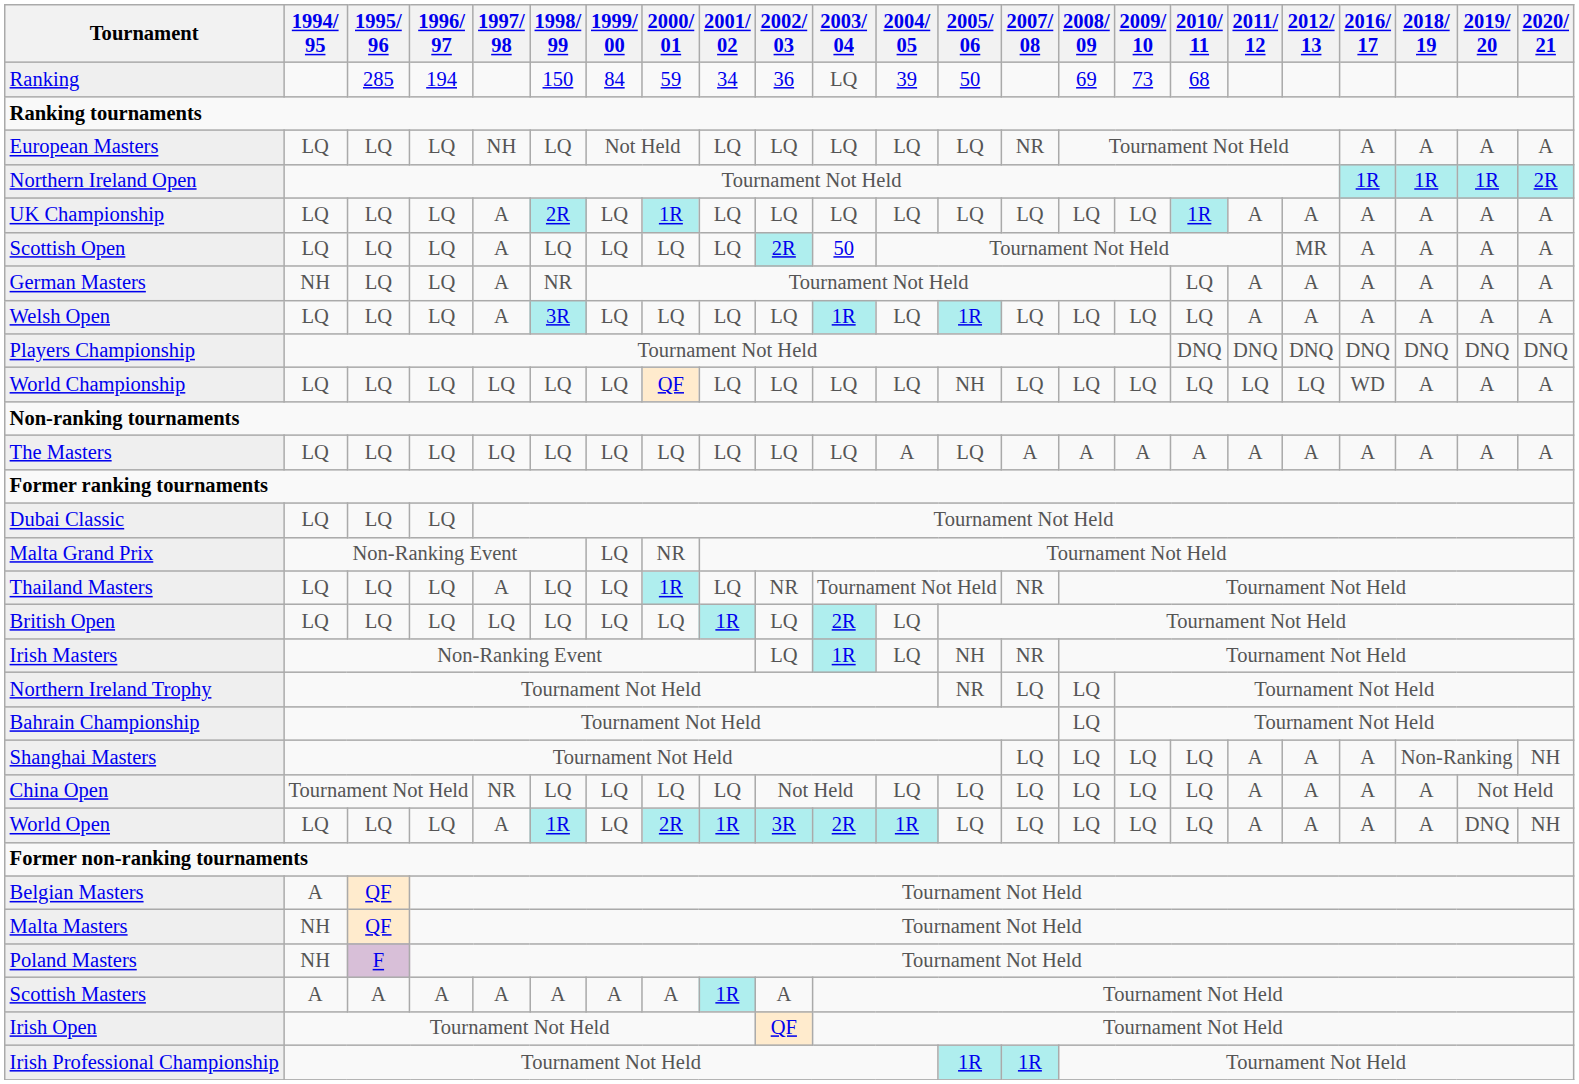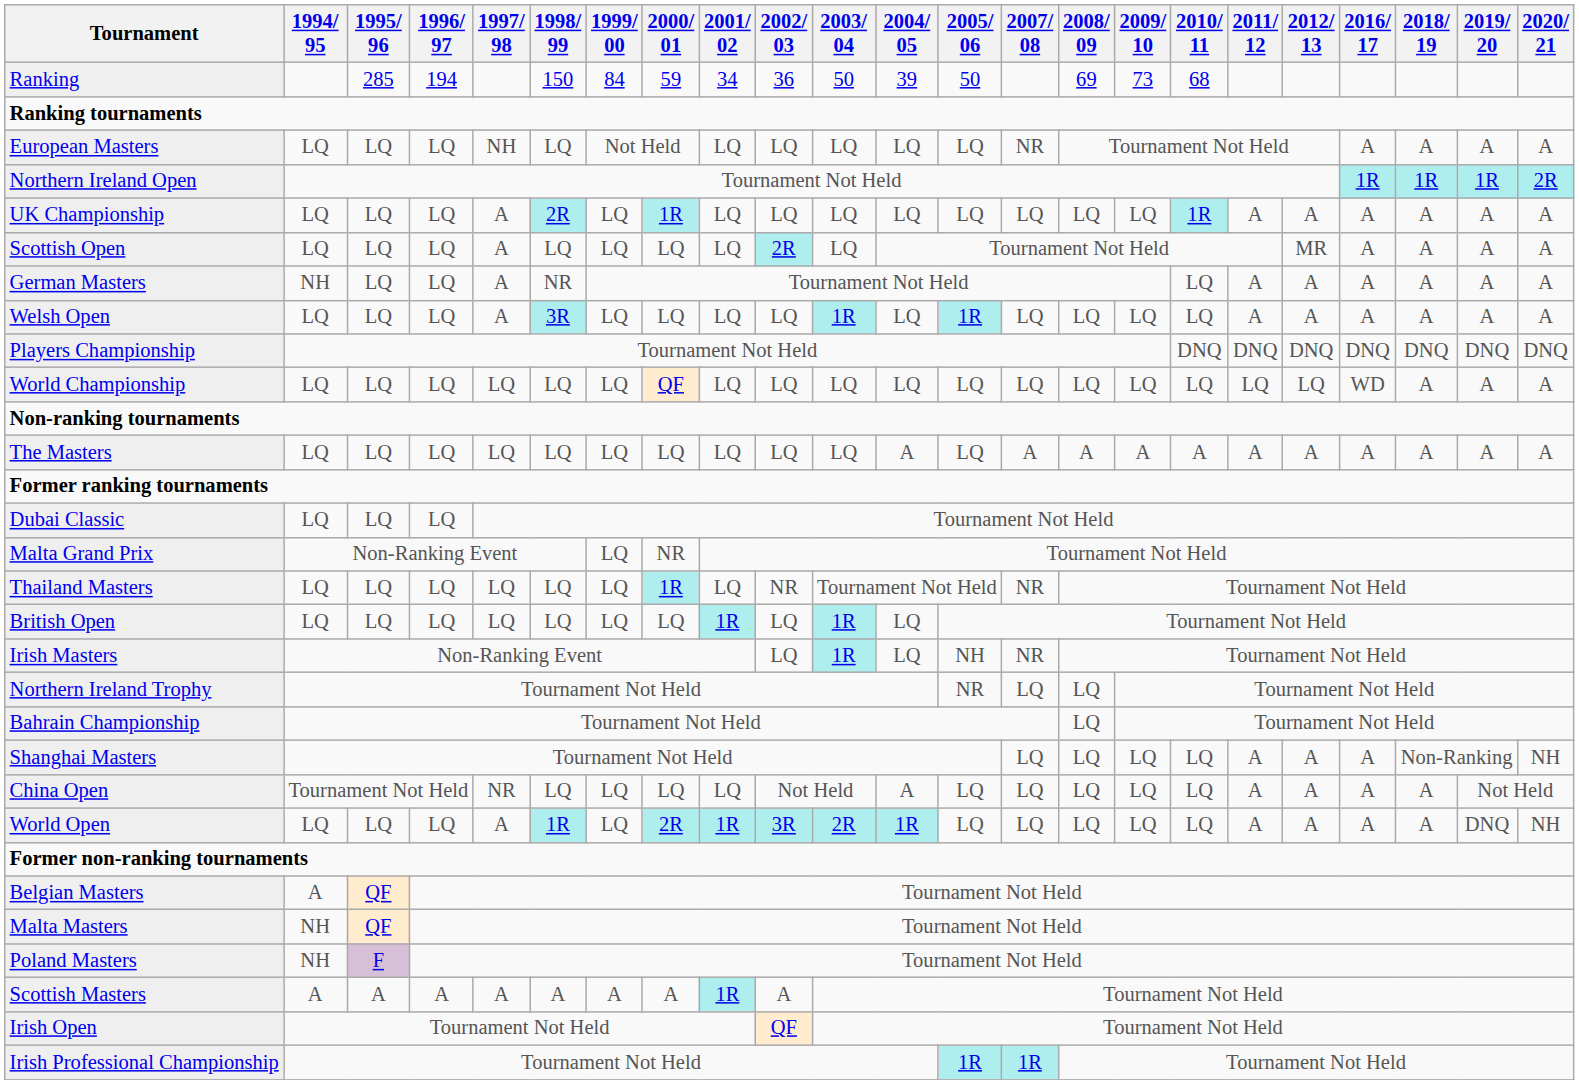 <table class="wikitable" style="font-size:85%">
 <tr>
 <th>Tournament</th>
 <th><a href='#'>1994/<br>95</a></th>
 <th><a href='#'>1995/<br>96</a></th>
 <th><a href='#'>1996/<br>97</a></th>
 <th><a href='#'>1997/<br>98</a></th>
 <th><a href='#'>1998/<br>99</a></th>
 <th><a href='#'>1999/<br>00</a></th>
 <th><a href='#'>2000/<br>01</a></th>
 <th><a href='#'>2001/<br>02</a></th>
 <th><a href='#'>2002/<br>03</a></th>
 <th><a href='#'>2003/<br>04</a></th>
 <th><a href='#'>2004/<br>05</a></th>
 <th><a href='#'>2005/<br>06</a></th>
 <th><a href='#'>2007/<br>08</a></th>
 <th><a href='#'>2008/<br>09</a></th>
 <th><a href='#'>2009/<br>10</a></th>
 <th><a href='#'>2010/<br>11</a></th>
 <th><a href='#'>2011/<br>12</a></th>
 <th><a href='#'>2012/<br>13</a></th>
 <th><a href='#'>2016/<br>17</a></th>
 <th><a href='#'>2018/<br>19</a></th>
 <th><a href='#'>2019/<br>20</a></th>
 <th><a href='#'>2020/<br>21</a></th>
 </tr>
 <tr>
 <td style="background:#EFEFEF;"><a href='#'>Ranking</a></td>
 <td align="center"></td>
 <td align="center"><a href='#'>285</a></td>
 <td align="center"><a href='#'>194</a></td>
 <td align="center"></td>
 <td align="center"><a href='#'>150</a></td>
 <td align="center"><a href='#'>84</a></td>
 <td align="center"><a href='#'>59</a></td>
 <td align="center"><a href='#'>34</a></td>
 <td align="center"><a href='#'>36</a></td>
-<td align="center" style="color:#555555;">LQ</td>
+<td align="center"><a href='#'>50</a></td>
 <td align="center"><a href='#'>39</a></td>
 <td align="center"><a href='#'>50</a></td>
 <td align="center"></td>
 <td align="center"><a href='#'>69</a></td>
 <td align="center"><a href='#'>73</a></td>
 <td align="center"><a href='#'>68</a></td>
 <td align="center"></td>
 <td align="center"></td>
 <td align="center"></td>
 <td align="center"></td>
 <td align="center"></td>
 <td align="center"></td>
 </tr>
 <tr>
 <td colspan="30"><strong>Ranking tournaments</strong></td>
 </tr>
 <tr>
 <td style="background:#EFEFEF;"><a href='#'>European Masters</a></td>
 <td align="center" style="color:#555555;">LQ</td>
 <td align="center" style="color:#555555;">LQ</td>
 <td align="center" style="color:#555555;">LQ</td>
 <td align="center" style="color:#555555;">NH</td>
 <td align="center" style="color:#555555;">LQ</td>
 <td align="center" colspan="2" style="color:#555555;">Not Held</td>
 <td align="center" style="color:#555555;">LQ</td>
 <td align="center" style="color:#555555;">LQ</td>
 <td align="center" style="color:#555555;">LQ</td>
 <td align="center" style="color:#555555;">LQ</td>
 <td align="center" style="color:#555555;">LQ</td>
 <td align="center" style="color:#555555;">NR</td>
 <td align="center" colspan="5" style="color:#555555;">Tournament Not Held</td>
 <td align="center" style="color:#555555;">A</td>
 <td align="center" style="color:#555555;">A</td>
 <td align="center" style="color:#555555;">A</td>
 <td align="center" style="color:#555555;">A</td>
 </tr>
 <tr>
 <td style="background:#EFEFEF;"><a href='#'>Northern Ireland Open</a></td>
 <td align="center" colspan="18" style="color:#555555;">Tournament Not Held</td>
 <td align="center" style="background:#afeeee;"><a href='#'>1R</a></td>
 <td align="center" style="background:#afeeee;"><a href='#'>1R</a></td>
 <td align="center" style="background:#afeeee;"><a href='#'>1R</a></td>
 <td align="center" style="background:#afeeee;"><a href='#'>2R</a></td>
 </tr>
 <tr>
 <td style="background:#EFEFEF;"><a href='#'>UK Championship</a></td>
 <td align="center" style="color:#555555;">LQ</td>
 <td align="center" style="color:#555555;">LQ</td>
 <td align="center" style="color:#555555;">LQ</td>
 <td align="center" style="color:#555555;">A</td>
 <td align="center" style="background:#afeeee;"><a href='#'>2R</a></td>
 <td align="center" style="color:#555555;">LQ</td>
 <td align="center" style="background:#afeeee;"><a href='#'>1R</a></td>
 <td align="center" style="color:#555555;">LQ</td>
 <td align="center" style="color:#555555;">LQ</td>
 <td align="center" style="color:#555555;">LQ</td>
 <td align="center" style="color:#555555;">LQ</td>
 <td align="center" style="color:#555555;">LQ</td>
 <td align="center" style="color:#555555;">LQ</td>
 <td align="center" style="color:#555555;">LQ</td>
 <td align="center" style="color:#555555;">LQ</td>
 <td align="center" style="background:#afeeee;"><a href='#'>1R</a></td>
 <td align="center" style="color:#555555;">A</td>
 <td align="center" style="color:#555555;">A</td>
 <td align="center" style="color:#555555;">A</td>
 <td align="center" style="color:#555555;">A</td>
 <td align="center" style="color:#555555;">A</td>
 <td align="center" style="color:#555555;">A</td>
 </tr>
 <tr>
 <td style="background:#EFEFEF;"><a href='#'>Scottish Open</a></td>
 <td align="center" style="color:#555555;">LQ</td>
 <td align="center" style="color:#555555;">LQ</td>
 <td align="center" style="color:#555555;">LQ</td>
 <td align="center" style="color:#555555;">A</td>
 <td align="center" style="color:#555555;">LQ</td>
 <td align="center" style="color:#555555;">LQ</td>
 <td align="center" style="color:#555555;">LQ</td>
 <td align="center" style="color:#555555;">LQ</td>
 <td align="center" style="background:#afeeee;"><a href='#'>2R</a></td>
-<td align="center"><a href='#'>50</a></td>
+<td align="center" style="color:#555555;">LQ</td>
 <td align="center" colspan="7" style="color:#555555;">Tournament Not Held</td>
 <td align="center" style="color:#555555;">MR</td>
 <td align="center" style="color:#555555;">A</td>
 <td align="center" style="color:#555555;">A</td>
 <td align="center" style="color:#555555;">A</td>
 <td align="center" style="color:#555555;">A</td>
 </tr>
 <tr>
 <td style="background:#EFEFEF;"><a href='#'>German Masters</a></td>
 <td align="center" style="color:#555555;">NH</td>
 <td align="center" style="color:#555555;">LQ</td>
 <td align="center" style="color:#555555;">LQ</td>
 <td align="center" style="color:#555555;">A</td>
 <td align="center" style="color:#555555;">NR</td>
 <td align="center" colspan="10" style="color:#555555;">Tournament Not Held</td>
 <td align="center" style="color:#555555;">LQ</td>
 <td align="center" style="color:#555555;">A</td>
 <td align="center" style="color:#555555;">A</td>
 <td align="center" style="color:#555555;">A</td>
 <td align="center" style="color:#555555;">A</td>
 <td align="center" style="color:#555555;">A</td>
 <td align="center" style="color:#555555;">A</td>
 </tr>
 <tr>
 <td style="background:#EFEFEF;"><a href='#'>Welsh Open</a></td>
 <td align="center" style="color:#555555;">LQ</td>
 <td align="center" style="color:#555555;">LQ</td>
 <td align="center" style="color:#555555;">LQ</td>
 <td align="center" style="color:#555555;">A</td>
 <td align="center" style="background:#afeeee;"><a href='#'>3R</a></td>
 <td align="center" style="color:#555555;">LQ</td>
 <td align="center" style="color:#555555;">LQ</td>
 <td align="center" style="color:#555555;">LQ</td>
 <td align="center" style="color:#555555;">LQ</td>
 <td align="center" style="background:#afeeee;"><a href='#'>1R</a></td>
 <td align="center" style="color:#555555;">LQ</td>
 <td align="center" style="background:#afeeee;"><a href='#'>1R</a></td>
 <td align="center" style="color:#555555;">LQ</td>
 <td align="center" style="color:#555555;">LQ</td>
 <td align="center" style="color:#555555;">LQ</td>
 <td align="center" style="color:#555555;">LQ</td>
 <td align="center" style="color:#555555;">A</td>
 <td align="center" style="color:#555555;">A</td>
 <td align="center" style="color:#555555;">A</td>
 <td align="center" style="color:#555555;">A</td>
 <td align="center" style="color:#555555;">A</td>
 <td align="center" style="color:#555555;">A</td>
 </tr>
 <tr>
 <td style="background:#EFEFEF;"><a href='#'>Players Championship</a></td>
 <td align="center" colspan="15" style="color:#555555;">Tournament Not Held</td>
 <td align="center" style="color:#555555;">DNQ</td>
 <td align="center" style="color:#555555;">DNQ</td>
 <td align="center" style="color:#555555;">DNQ</td>
 <td align="center" style="color:#555555;">DNQ</td>
 <td align="center" style="color:#555555;">DNQ</td>
 <td align="center" style="color:#555555;">DNQ</td>
 <td align="center" style="color:#555555;">DNQ</td>
 </tr>
 <tr>
 <td style="background:#EFEFEF;"><a href='#'>World Championship</a></td>
 <td align="center" style="color:#555555;">LQ</td>
 <td align="center" style="color:#555555;">LQ</td>
 <td align="center" style="color:#555555;">LQ</td>
 <td align="center" style="color:#555555;">LQ</td>
 <td align="center" style="color:#555555;">LQ</td>
 <td align="center" style="color:#555555;">LQ</td>
 <td align="center" style="background:#ffebcd;"><a href='#'>QF</a></td>
 <td align="center" style="color:#555555;">LQ</td>
 <td align="center" style="color:#555555;">LQ</td>
 <td align="center" style="color:#555555;">LQ</td>
 <td align="center" style="color:#555555;">LQ</td>
-<td align="center" style="color:#555555;">NH</td>
+<td align="center" style="color:#555555;">LQ</td>
 <td align="center" style="color:#555555;">LQ</td>
 <td align="center" style="color:#555555;">LQ</td>
 <td align="center" style="color:#555555;">LQ</td>
 <td align="center" style="color:#555555;">LQ</td>
 <td align="center" style="color:#555555;">LQ</td>
 <td align="center" style="color:#555555;">LQ</td>
 <td align="center" style="color:#555555;">WD</td>
 <td align="center" style="color:#555555;">A</td>
 <td align="center" style="color:#555555;">A</td>
 <td align="center" style="color:#555555;">A</td>
 </tr>
 <tr>
 <td colspan="30"><strong>Non-ranking tournaments</strong></td>
 </tr>
 <tr>
 <td style="background:#EFEFEF;"><a href='#'>The Masters</a></td>
 <td align="center" style="color:#555555;">LQ</td>
 <td align="center" style="color:#555555;">LQ</td>
 <td align="center" style="color:#555555;">LQ</td>
 <td align="center" style="color:#555555;">LQ</td>
 <td align="center" style="color:#555555;">LQ</td>
 <td align="center" style="color:#555555;">LQ</td>
 <td align="center" style="color:#555555;">LQ</td>
 <td align="center" style="color:#555555;">LQ</td>
 <td align="center" style="color:#555555;">LQ</td>
 <td align="center" style="color:#555555;">LQ</td>
 <td align="center" style="color:#555555;">A</td>
 <td align="center" style="color:#555555;">LQ</td>
 <td align="center" style="color:#555555;">A</td>
 <td align="center" style="color:#555555;">A</td>
 <td align="center" style="color:#555555;">A</td>
 <td align="center" style="color:#555555;">A</td>
 <td align="center" style="color:#555555;">A</td>
 <td align="center" style="color:#555555;">A</td>
 <td align="center" style="color:#555555;">A</td>
 <td align="center" style="color:#555555;">A</td>
 <td align="center" style="color:#555555;">A</td>
 <td align="center" style="color:#555555;">A</td>
 </tr>
 <tr>
 <td colspan="30"><strong>Former ranking tournaments</strong></td>
 </tr>
 <tr>
 <td style="background:#EFEFEF;"><a href='#'>Dubai Classic</a></td>
 <td align="center" style="color:#555555;">LQ</td>
 <td align="center" style="color:#555555;">LQ</td>
 <td align="center" style="color:#555555;">LQ</td>
 <td align="center" colspan="30" style="color:#555555;">Tournament Not Held</td>
 </tr>
 <tr>
 <td style="background:#EFEFEF;"><a href='#'>Malta Grand Prix</a></td>
 <td align="center" colspan="5" style="color:#555555;">Non-Ranking Event</td>
 <td align="center" style="color:#555555;">LQ</td>
 <td align="center" style="color:#555555;">NR</td>
 <td align="center" colspan="30" style="color:#555555;">Tournament Not Held</td>
 </tr>
 <tr>
 <td style="background:#EFEFEF;"><a href='#'>Thailand Masters</a></td>
 <td align="center" style="color:#555555;">LQ</td>
 <td align="center" style="color:#555555;">LQ</td>
 <td align="center" style="color:#555555;">LQ</td>
-<td align="center" style="color:#555555;">A</td>
+<td align="center" style="color:#555555;">LQ</td>
 <td align="center" style="color:#555555;">LQ</td>
 <td align="center" style="color:#555555;">LQ</td>
 <td align="center" style="background:#afeeee;"><a href='#'>1R</a></td>
 <td align="center" style="color:#555555;">LQ</td>
 <td align="center" style="color:#555555;">NR</td>
 <td align="center" colspan="3" style="color:#555555;">Tournament Not Held</td>
 <td align="center" style="color:#555555;">NR</td>
 <td align="center" colspan="30" style="color:#555555;">Tournament Not Held</td>
 </tr>
 <tr>
 <td style="background:#EFEFEF;"><a href='#'>British Open</a></td>
 <td align="center" style="color:#555555;">LQ</td>
 <td align="center" style="color:#555555;">LQ</td>
 <td align="center" style="color:#555555;">LQ</td>
 <td align="center" style="color:#555555;">LQ</td>
 <td align="center" style="color:#555555;">LQ</td>
 <td align="center" style="color:#555555;">LQ</td>
 <td align="center" style="color:#555555;">LQ</td>
 <td align="center" style="background:#afeeee;"><a href='#'>1R</a></td>
 <td align="center" style="color:#555555;">LQ</td>
-<td align="center" style="background:#afeeee;"><a href='#'>2R</a></td>
+<td align="center" style="background:#afeeee;"><a href='#'>1R</a></td>
 <td align="center" style="color:#555555;">LQ</td>
 <td align="center" colspan="30" style="color:#555555;">Tournament Not Held</td>
 </tr>
 <tr>
 <td style="background:#EFEFEF;"><a href='#'>Irish Masters</a></td>
 <td align="center" colspan="8" style="color:#555555;">Non-Ranking Event</td>
 <td align="center" style="color:#555555;">LQ</td>
 <td align="center" style="background:#afeeee;"><a href='#'>1R</a></td>
 <td align="center" style="color:#555555;">LQ</td>
 <td align="center" style="color:#555555;">NH</td>
 <td align="center" style="color:#555555;">NR</td>
 <td align="center" colspan="30" style="color:#555555;">Tournament Not Held</td>
 </tr>
 <tr>
 <td style="background:#EFEFEF;"><a href='#'>Northern Ireland Trophy</a></td>
 <td align="center" colspan="11" style="color:#555555;">Tournament Not Held</td>
 <td align="center" style="color:#555555;">NR</td>
 <td align="center" style="color:#555555;">LQ</td>
 <td align="center" style="color:#555555;">LQ</td>
 <td align="center" colspan="30" style="color:#555555;">Tournament Not Held</td>
 </tr>
 <tr>
 <td style="background:#EFEFEF;"><a href='#'>Bahrain Championship</a></td>
 <td align="center" colspan="13" style="color:#555555;">Tournament Not Held</td>
 <td align="center" style="color:#555555;">LQ</td>
 <td align="center" colspan="30" style="color:#555555;">Tournament Not Held</td>
 </tr>
 <tr>
 <td style="background:#EFEFEF;"><a href='#'>Shanghai Masters</a></td>
 <td align="center" colspan="12" style="color:#555555;">Tournament Not Held</td>
 <td align="center" style="color:#555555;">LQ</td>
 <td align="center" style="color:#555555;">LQ</td>
 <td align="center" style="color:#555555;">LQ</td>
 <td align="center" style="color:#555555;">LQ</td>
 <td align="center" style="color:#555555;">A</td>
 <td align="center" style="color:#555555;">A</td>
 <td align="center" style="color:#555555;">A</td>
 <td align="center" colspan="2" style="color:#555555;">Non-Ranking</td>
 <td align="center" style="color:#555555;">NH</td>
 </tr>
 <tr>
 <td style="background:#EFEFEF;"><a href='#'>China Open</a></td>
 <td align="center" colspan="3" style="color:#555555;">Tournament Not Held</td>
 <td align="center" style="color:#555555;">NR</td>
 <td align="center" style="color:#555555;">LQ</td>
 <td align="center" style="color:#555555;">LQ</td>
 <td align="center" style="color:#555555;">LQ</td>
 <td align="center" style="color:#555555;">LQ</td>
 <td align="center" colspan="2" style="color:#555555;">Not Held</td>
-<td align="center" style="color:#555555;">LQ</td>
+<td align="center" style="color:#555555;">A</td>
 <td align="center" style="color:#555555;">LQ</td>
 <td align="center" style="color:#555555;">LQ</td>
 <td align="center" style="color:#555555;">LQ</td>
 <td align="center" style="color:#555555;">LQ</td>
 <td align="center" style="color:#555555;">LQ</td>
 <td align="center" style="color:#555555;">A</td>
 <td align="center" style="color:#555555;">A</td>
 <td align="center" style="color:#555555;">A</td>
 <td align="center" style="color:#555555;">A</td>
 <td align="center" colspan="2" style="color:#555555;">Not Held</td>
 </tr>
 <tr>
 <td style="background:#EFEFEF;"><a href='#'>World Open</a></td>
 <td align="center" style="color:#555555;">LQ</td>
 <td align="center" style="color:#555555;">LQ</td>
 <td align="center" style="color:#555555;">LQ</td>
 <td align="center" style="color:#555555;">A</td>
 <td align="center" style="background:#afeeee;"><a href='#'>1R</a></td>
 <td align="center" style="color:#555555;">LQ</td>
 <td align="center" style="background:#afeeee;"><a href='#'>2R</a></td>
 <td align="center" style="background:#afeeee;"><a href='#'>1R</a></td>
 <td align="center" style="background:#afeeee;"><a href='#'>3R</a></td>
 <td align="center" style="background:#afeeee;"><a href='#'>2R</a></td>
 <td align="center" style="background:#afeeee;"><a href='#'>1R</a></td>
 <td align="center" style="color:#555555;">LQ</td>
 <td align="center" style="color:#555555;">LQ</td>
 <td align="center" style="color:#555555;">LQ</td>
 <td align="center" style="color:#555555;">LQ</td>
 <td align="center" style="color:#555555;">LQ</td>
 <td align="center" style="color:#555555;">A</td>
 <td align="center" style="color:#555555;">A</td>
 <td align="center" style="color:#555555;">A</td>
 <td align="center" style="color:#555555;">A</td>
 <td align="center" style="color:#555555;">DNQ</td>
 <td align="center" style="color:#555555;">NH</td>
 </tr>
 <tr>
 <td colspan="30"><strong>Former non-ranking tournaments</strong></td>
 </tr>
 <tr>
 <td style="background:#EFEFEF;"><a href='#'>Belgian Masters</a></td>
 <td align="center" style="color:#555555;">A</td>
 <td align="center" style="background:#ffebcd;"><a href='#'>QF</a></td>
 <td align="center" colspan="30" style="color:#555555;">Tournament Not Held</td>
 </tr>
 <tr>
 <td style="background:#EFEFEF;"><a href='#'>Malta Masters</a></td>
 <td align="center" style="color:#555555;">NH</td>
 <td align="center" style="background:#ffebcd;"><a href='#'>QF</a></td>
 <td align="center" colspan="30" style="color:#555555;">Tournament Not Held</td>
 </tr>
 <tr>
 <td style="background:#EFEFEF;"><a href='#'>Poland Masters</a></td>
 <td align="center" style="color:#555555;">NH</td>
 <td align="center" style="background:#D8BFD8;"><a href='#'>F</a></td>
 <td align="center" colspan="30" style="color:#555555;">Tournament Not Held</td>
 </tr>
 <tr>
 <td style="background:#EFEFEF;"><a href='#'>Scottish Masters</a></td>
 <td align="center" style="color:#555555;">A</td>
 <td align="center" style="color:#555555;">A</td>
 <td align="center" style="color:#555555;">A</td>
 <td align="center" style="color:#555555;">A</td>
 <td align="center" style="color:#555555;">A</td>
 <td align="center" style="color:#555555;">A</td>
 <td align="center" style="color:#555555;">A</td>
 <td align="center" style="background:#afeeee;"><a href='#'>1R</a></td>
 <td align="center" style="color:#555555;">A</td>
 <td align="center" colspan="30" style="color:#555555;">Tournament Not Held</td>
 </tr>
 <tr>
 <td style="background:#EFEFEF;"><a href='#'>Irish Open</a></td>
 <td align="center" colspan="8" style="color:#555555;">Tournament Not Held</td>
 <td align="center" style="background:#ffebcd;"><a href='#'>QF</a></td>
 <td align="center" colspan="30" style="color:#555555;">Tournament Not Held</td>
 </tr>
 <tr>
 <td style="background:#EFEFEF;"><a href='#'>Irish Professional Championship</a></td>
 <td colspan="11" style="text-align:center; color:#555555;">Tournament Not Held</td>
 <td align="center" style="background:#afeeee;"><a href='#'>1R</a></td>
 <td align="center" style="background:#afeeee;"><a href='#'>1R</a></td>
 <td colspan="30" style="text-align:center; color:#555555;">Tournament Not Held</td>
 </tr>
 </table>
